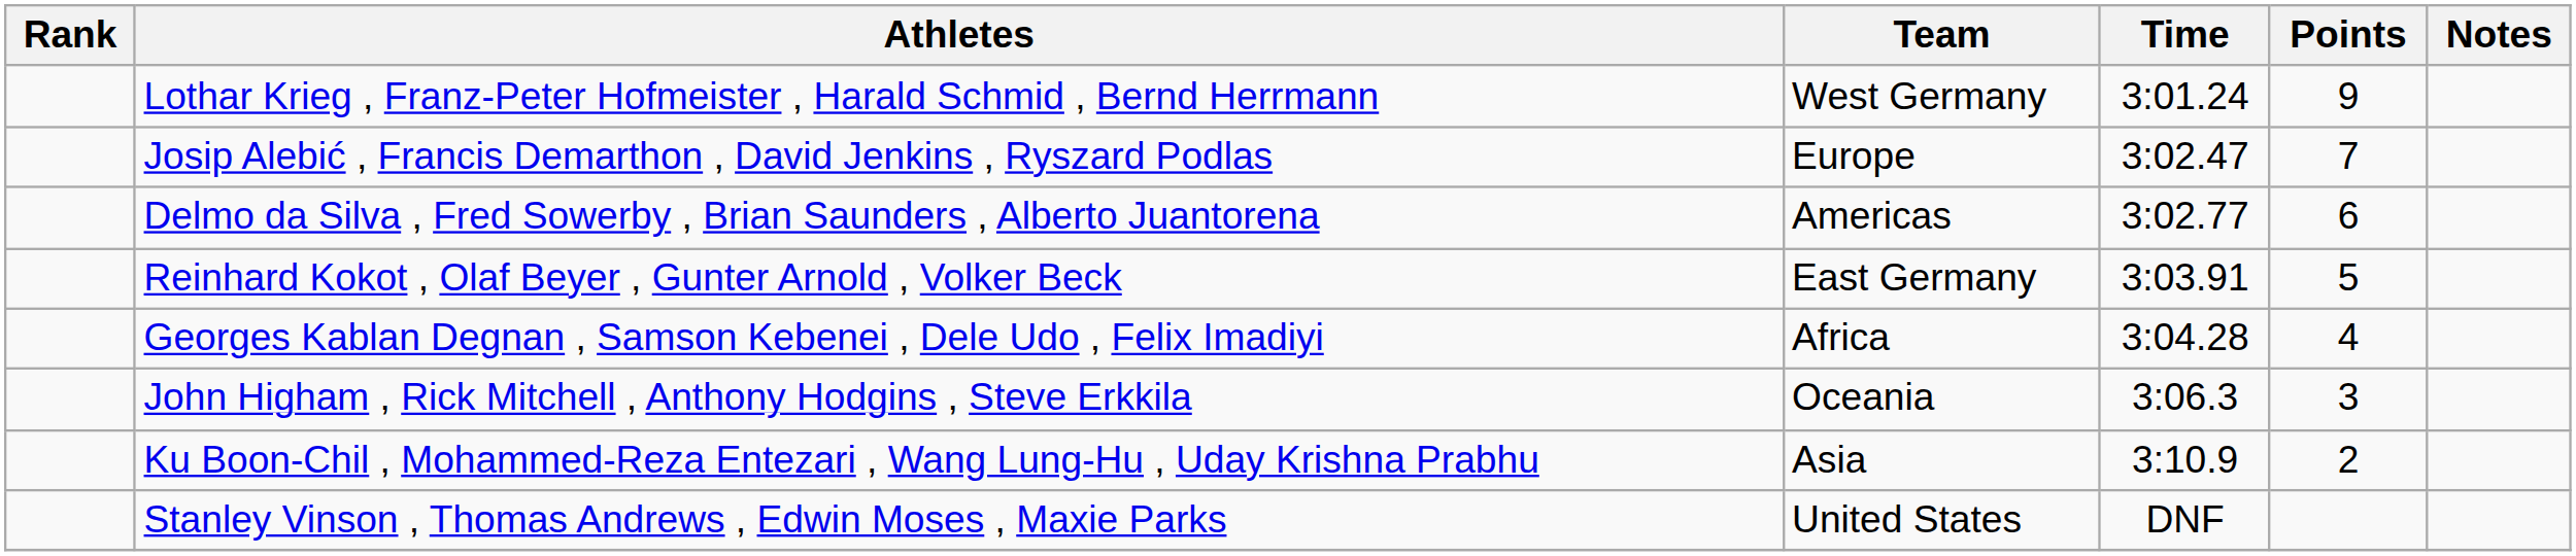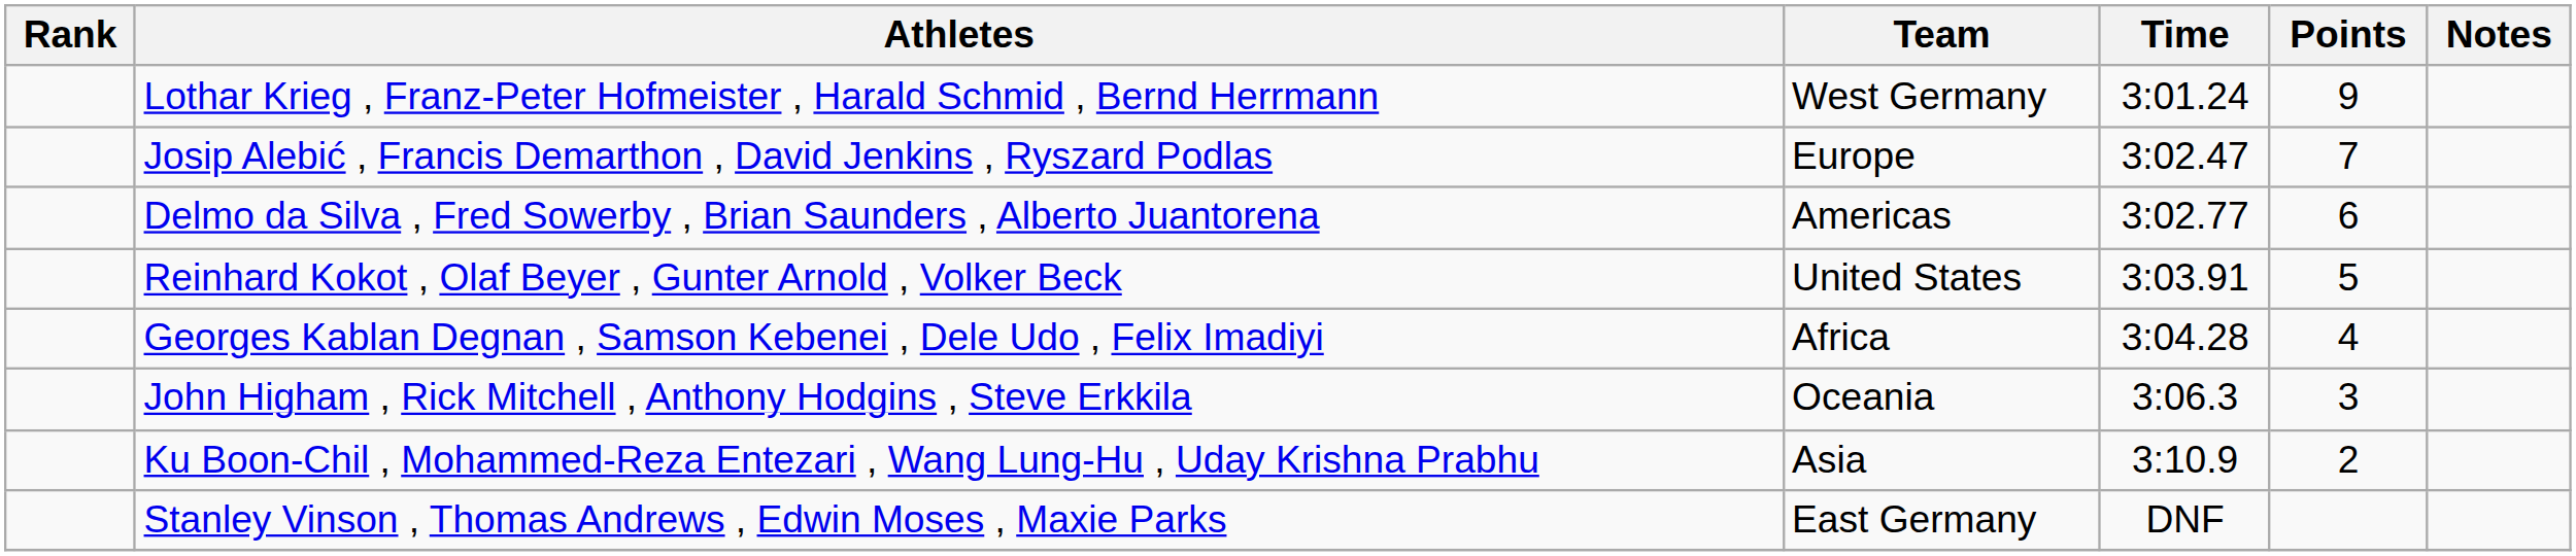 <table class="wikitable sortable" style="text-align:center" width="85%">
 <tr>
 <th>Rank</th>
 <th>Athletes</th>
 <th>Team</th>
 <th>Time</th>
 <th>Points</th>
 <th>Notes</th>
 </tr>
 <tr>
 <td></td>
 <td align="left"><a href='#'>Lothar Krieg</a> , <a href='#'>Franz-Peter Hofmeister</a> , <a href='#'>Harald Schmid</a> , <a href='#'>Bernd Herrmann</a> </td>
 <td align=left>West Germany</td>
 <td>3:01.24</td>
 <td>9</td>
 <td></td>
 </tr>
 <tr>
 <td></td>
 <td align="left"><a href='#'>Josip Alebić</a> , <a href='#'>Francis Demarthon</a> , <a href='#'>David Jenkins</a> , <a href='#'>Ryszard Podlas</a> </td>
 <td align=left>Europe</td>
 <td>3:02.47</td>
 <td>7</td>
 <td></td>
 </tr>
 <tr>
 <td></td>
 <td align="left"><a href='#'>Delmo da Silva</a> , <a href='#'>Fred Sowerby</a> , <a href='#'>Brian Saunders</a> , <a href='#'>Alberto Juantorena</a> </td>
 <td align=left>Americas</td>
 <td>3:02.77</td>
 <td>6</td>
 <td></td>
 </tr>
 <tr>
 <td></td>
 <td align="left"><a href='#'>Reinhard Kokot</a> , <a href='#'>Olaf Beyer</a> , <a href='#'>Gunter Arnold</a> ,  <a href='#'>Volker Beck</a> </td>
-<td align=left>East Germany</td>
+<td align=left>United States</td>
 <td>3:03.91</td>
 <td>5</td>
 <td></td>
 </tr>
 <tr>
 <td></td>
 <td align="left"><a href='#'>Georges Kablan Degnan</a> , <a href='#'>Samson Kebenei</a> , <a href='#'>Dele Udo</a> , <a href='#'>Felix Imadiyi</a> </td>
 <td align=left>Africa</td>
 <td>3:04.28</td>
 <td>4</td>
 <td></td>
 </tr>
 <tr>
 <td></td>
 <td align="left"><a href='#'>John Higham</a> , <a href='#'>Rick Mitchell</a> , <a href='#'>Anthony Hodgins</a> , <a href='#'>Steve Erkkila</a> </td>
 <td align=left>Oceania</td>
 <td>3:06.3</td>
 <td>3</td>
 <td></td>
 </tr>
 <tr>
 <td></td>
 <td align="left"><a href='#'>Ku Boon-Chil</a> , <a href='#'>Mohammed-Reza Entezari</a> , <a href='#'>Wang Lung-Hu</a> , <a href='#'>Uday Krishna Prabhu</a> </td>
 <td align=left>Asia</td>
 <td>3:10.9</td>
 <td>2</td>
 <td></td>
 </tr>
 <tr>
 <td></td>
 <td align="left"><a href='#'>Stanley Vinson</a> , <a href='#'>Thomas Andrews</a> , <a href='#'>Edwin Moses</a> , <a href='#'>Maxie Parks</a> </td>
-<td align=left>United States</td>
+<td align=left>East Germany</td>
 <td>DNF</td>
 <td></td>
 <td></td>
 </tr>
 <tr>
 </tr>
 </table>
